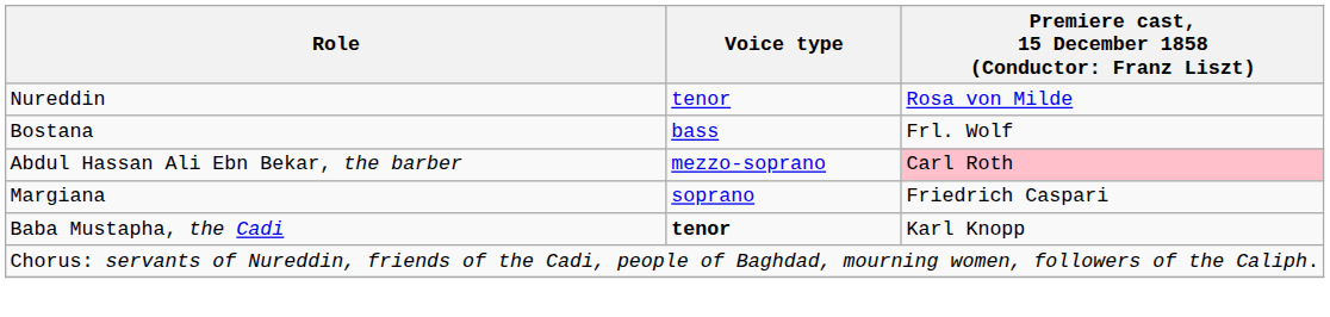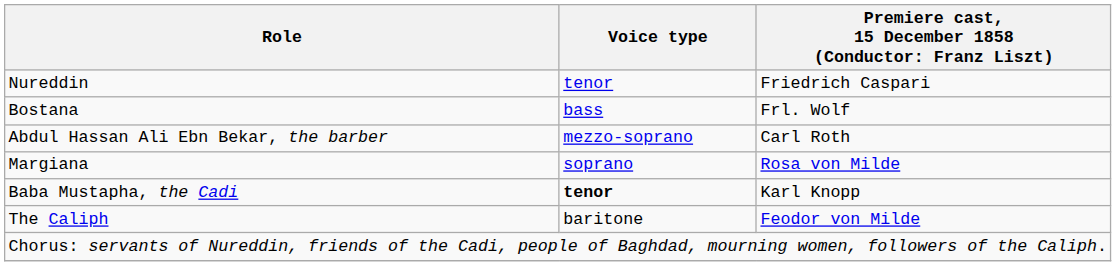 <table class="wikitable" border="1">
 <tr>
 <th>Role</th>
 <th>Voice type</th>
 <th>Premiere cast,<br>15 December 1858<br>(Conductor: Franz Liszt)</th>
 </tr>
 <tr>
 <td>Nureddin</td>
 <td><a href='#'>tenor</a></td>
-<td><a href='#'>Rosa von Milde</a></td>
+<td>Friedrich Caspari</td>
 </tr>
 <tr>
 <td>Bostana</td>
 <td><a href='#'>bass</a></td>
 <td>Frl. Wolf</td>
 </tr>
 <tr>
 <td>Abdul Hassan Ali Ebn Bekar, <em>the barber</em></td>
 <td><a href='#'>mezzo-soprano</a></td>
-<td style="background: pink;">Carl Roth</td>
+<td>Carl Roth</td>
 </tr>
 <tr>
 <td>Margiana</td>
 <td><a href='#'>soprano</a></td>
-<td>Friedrich Caspari</td>
+<td><a href='#'>Rosa von Milde</a></td>
 </tr>
 <tr>
 <td>Baba Mustapha, <em>the <a href='#'>Cadi</a></em></td>
 <td><strong>tenor</strong></td>
 <td>Karl Knopp</td>
 </tr>
 <tr>
+<td>The <a href='#'>Caliph</a></td>
+<td>baritone</td>
+<td><a href='#'>Feodor von Milde</a></td>
+</tr>
+<tr>
 <td colspan="3">Chorus: <em>servants of Nureddin, friends of the Cadi, people of Baghdad, mourning women, followers of the Caliph</em>.</td>
 </tr>
 <tr>
 </tr>
 </table>
